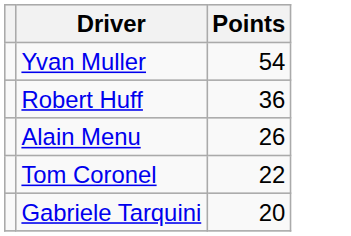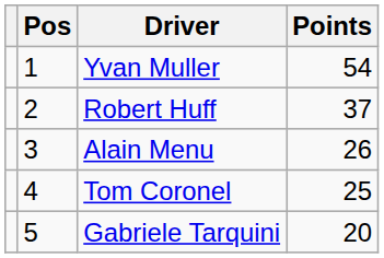 <table class="wikitable" style="font-size: 95%;">
 <tr>
 <th></th>
+<th>Pos</th>
 <th>Driver</th>
 <th>Points</th>
 </tr>
 <tr>
 <td align="left"></td>
+<td>1</td>
 <td> <a href='#'>Yvan Muller</a></td>
 <td align="right">54</td>
 </tr>
 <tr>
 <td align="left"></td>
+<td>2</td>
 <td> <a href='#'>Robert Huff</a></td>
-<td align="right">36</td>
+<td align="right">37</td>
 </tr>
 <tr>
 <td align="left"></td>
+<td>3</td>
 <td> <a href='#'>Alain Menu</a></td>
 <td align="right">26</td>
 </tr>
 <tr>
 <td align="left"></td>
+<td>4</td>
 <td> <a href='#'>Tom Coronel</a></td>
-<td align="right">22</td>
+<td align="right">25</td>
 </tr>
 <tr>
 <td align="left"></td>
+<td>5</td>
 <td> <a href='#'>Gabriele Tarquini</a></td>
 <td align="right">20</td>
 </tr>
 </table>
